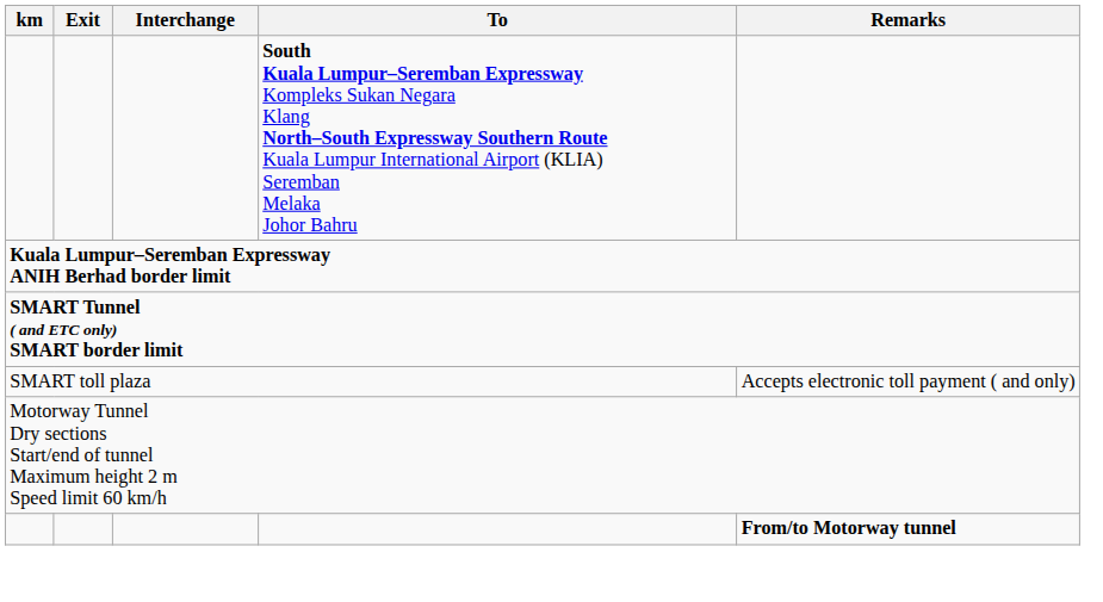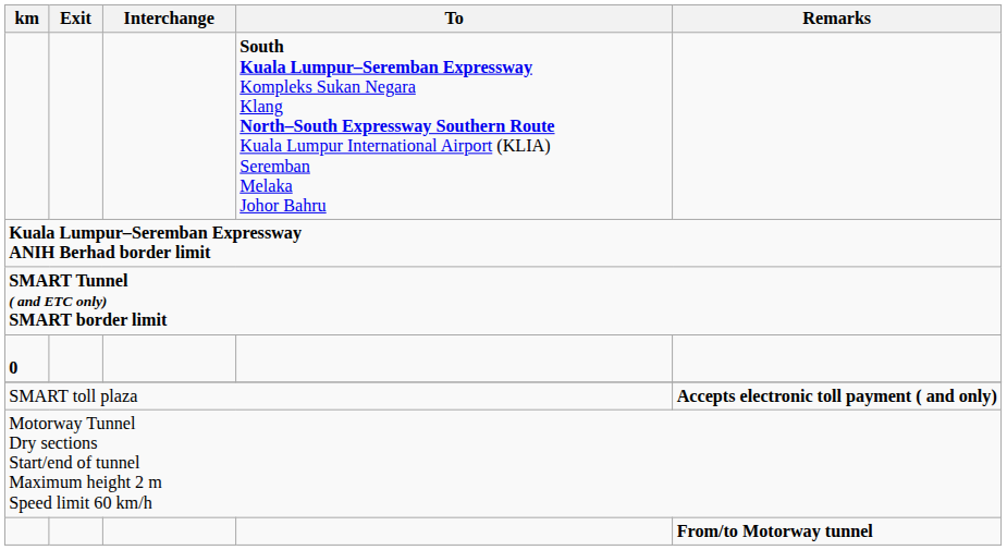 <table class="wikitable">
 <tr>
 <th>km</th>
 <th>Exit</th>
 <th>Interchange</th>
 <th>To</th>
 <th>Remarks</th>
 </tr>
 <tr>
 <td></td>
 <td></td>
 <td></td>
 <td><strong>South</strong><br> <strong><a href='#'>Kuala Lumpur–Seremban Expressway</a></strong><br> <a href='#'>Kompleks Sukan Negara</a><br> <a href='#'>Klang</a><br> <strong><a href='#'>North–South Expressway Southern Route</a></strong><br>  <a href='#'>Kuala Lumpur International Airport</a> (KLIA) <br>  <a href='#'>Seremban</a><br>  <a href='#'>Melaka</a><br>  <a href='#'>Johor Bahru</a></td>
 <td></td>
 </tr>
 <tr>
 <td style="width:600px" colspan="5" style="text-align:center; background:green;"><strong><span> Kuala Lumpur–Seremban Expressway<br>ANIH Berhad border limit</span></strong></td>
 </tr>
 <tr>
 <td style="width:600px" colspan="5" style="text-align:center; background:green;"><strong><span>  SMART Tunnel<br><small><em>( and  ETC only)</em></small><br>SMART border limit</span></strong></td>
 </tr>
 <tr>
+<td><br><strong>0</strong></td>
+<td></td>
+<td></td>
+<td></td>
+<td></td>
+</tr>
+<tr>
 </tr>
 <tr>
 <td style="width:600px" colspan="4" style="text-align:center;"> SMART toll plaza<br></td>
-<td>Accepts electronic toll payment ( and  only)</td>
+<td><strong>Accepts electronic toll payment ( and  only)</strong></td>
 </tr>
 <tr>
 <td style="width:600px" colspan="5" style="text-align:center;">Motorway Tunnel<br>Dry sections<br>Start/end of tunnel<br>Maximum height 2 m<br>Speed limit 60 km/h</td>
 </tr>
 <tr>
 <td></td>
 <td></td>
 <td></td>
 <td></td>
 <td><strong>From/to Motorway tunnel</strong></td>
 </tr>
 </table>
